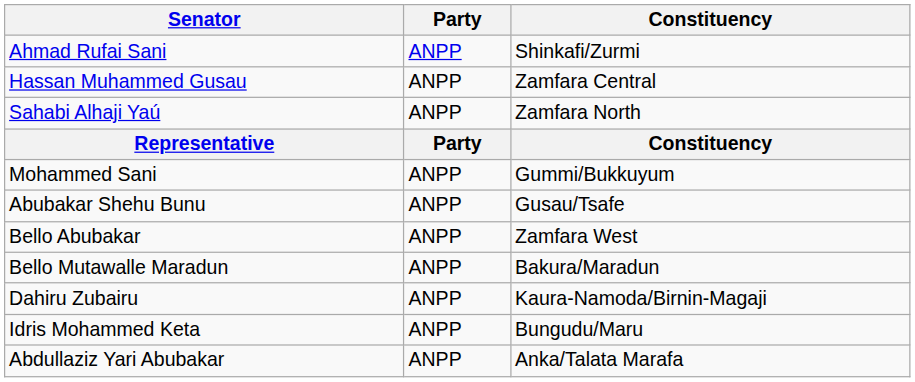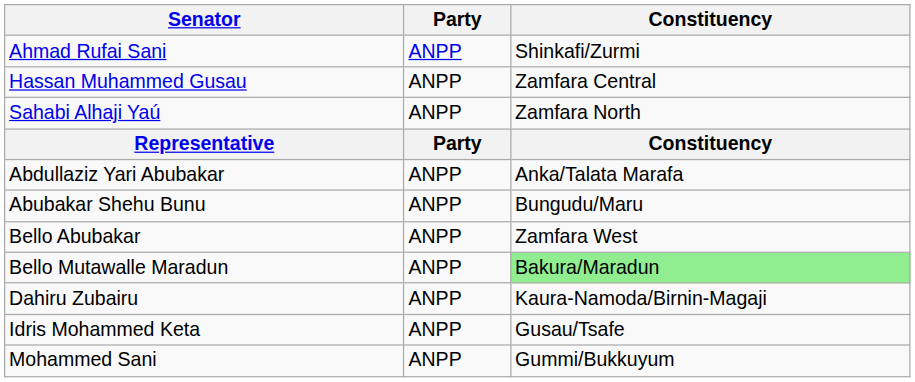 <table class="wikitable">
 <tr>
 <th style="width:20em;"><a href='#'>Senator</a></th>
 <th style="width:5em;">Party</th>
 <th style="width:20em;">Constituency</th>
 </tr>
 <tr>
 <td><a href='#'>Ahmad Rufai Sani</a></td>
 <td><a href='#'>ANPP</a></td>
 <td>Shinkafi/Zurmi</td>
 </tr>
 <tr>
 <td><a href='#'>Hassan Muhammed Gusau</a></td>
 <td>ANPP</td>
 <td>Zamfara Central</td>
 </tr>
 <tr>
 <td><a href='#'>Sahabi Alhaji Yaú</a></td>
 <td>ANPP</td>
 <td>Zamfara North</td>
 </tr>
 <tr>
 <th><a href='#'>Representative</a></th>
 <th>Party</th>
 <th>Constituency</th>
 </tr>
 <tr>
-<td>Mohammed Sani</td>
+<td>Abdullaziz Yari Abubakar</td>
 <td>ANPP</td>
-<td>Gummi/Bukkuyum</td>
+<td>Anka/Talata Marafa</td>
 </tr>
 <tr>
 <td>Abubakar Shehu Bunu</td>
 <td>ANPP</td>
-<td>Gusau/Tsafe</td>
+<td>Bungudu/Maru</td>
 </tr>
 <tr>
 <td>Bello Abubakar</td>
 <td>ANPP</td>
 <td>Zamfara West</td>
 </tr>
 <tr>
 <td>Bello Mutawalle Maradun</td>
 <td>ANPP</td>
-<td>Bakura/Maradun</td>
+<td style="background: lightgreen;">Bakura/Maradun</td>
 </tr>
 <tr>
 <td>Dahiru Zubairu</td>
 <td>ANPP</td>
 <td>Kaura-Namoda/Birnin-Magaji</td>
 </tr>
 <tr>
 <td>Idris Mohammed Keta</td>
 <td>ANPP</td>
-<td>Bungudu/Maru</td>
+<td>Gusau/Tsafe</td>
 </tr>
 <tr>
-<td>Abdullaziz Yari Abubakar</td>
+<td>Mohammed Sani</td>
 <td>ANPP</td>
-<td>Anka/Talata Marafa</td>
+<td>Gummi/Bukkuyum</td>
 </tr>
 </table>
